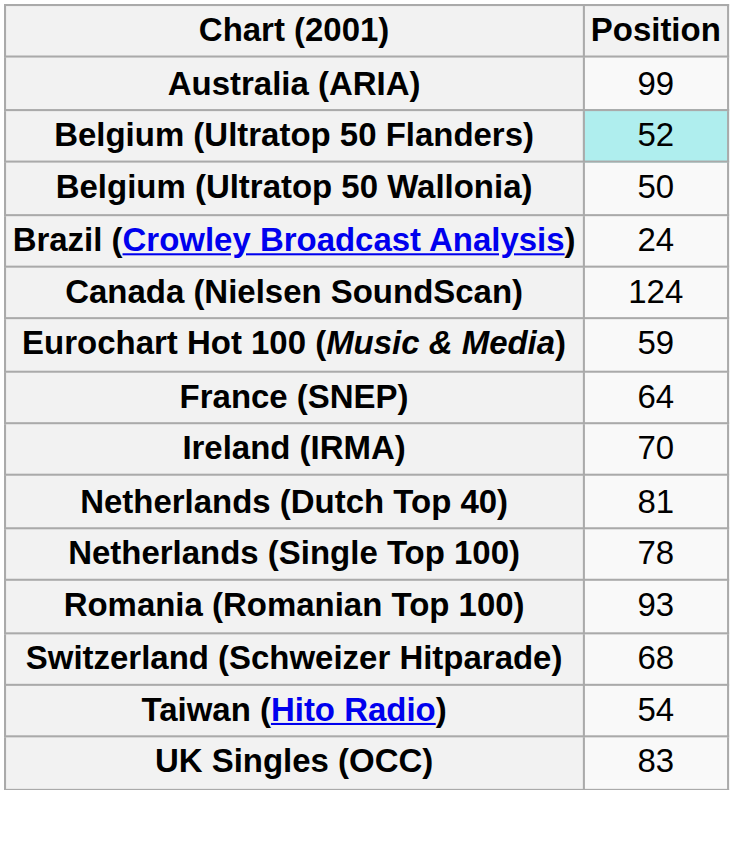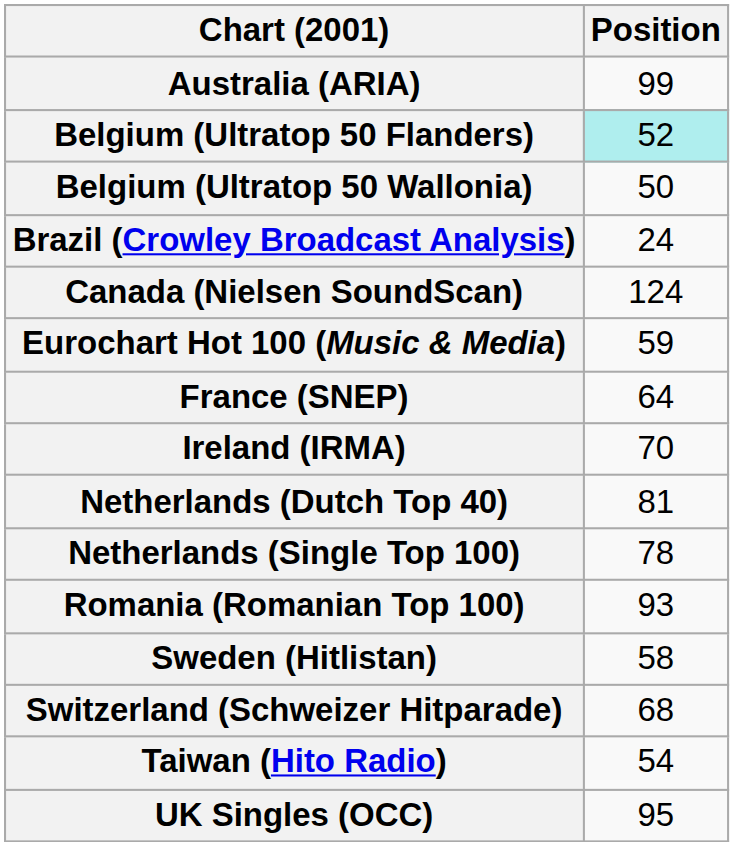 <table class="wikitable sortable plainrowheaders" style="text-align:center">
 <tr>
 <th scope="col">Chart (2001)</th>
 <th scope="col">Position</th>
 </tr>
 <tr>
 <th scope="row">Australia (ARIA)</th>
 <td>99</td>
 </tr>
 <tr>
 <th scope="row">Belgium (Ultratop 50 Flanders)</th>
 <td style="background: paleturquoise;">52</td>
 </tr>
 <tr>
 <th scope="row">Belgium (Ultratop 50 Wallonia)</th>
 <td>50</td>
 </tr>
 <tr>
 <th scope="row">Brazil (<a href='#'>Crowley Broadcast Analysis</a>)</th>
 <td>24</td>
 </tr>
 <tr>
 <th scope="row">Canada (Nielsen SoundScan)</th>
 <td>124</td>
 </tr>
 <tr>
 <th scope="row">Eurochart Hot 100 (<em>Music & Media</em>)</th>
 <td>59</td>
 </tr>
 <tr>
 <th scope="row">France (SNEP)</th>
 <td>64</td>
 </tr>
 <tr>
 <th scope="row">Ireland (IRMA)</th>
 <td>70</td>
 </tr>
 <tr>
 <th scope="row">Netherlands (Dutch Top 40)</th>
 <td>81</td>
 </tr>
 <tr>
 <th scope="row">Netherlands (Single Top 100)</th>
 <td>78</td>
 </tr>
 <tr>
 <th scope="row">Romania (Romanian Top 100)</th>
 <td>93</td>
 </tr>
 <tr>
+<th scope="row">Sweden (Hitlistan)</th>
+<td>58</td>
+</tr>
+<tr>
 <th scope="row">Switzerland (Schweizer Hitparade)</th>
 <td>68</td>
 </tr>
 <tr>
 <th scope="row">Taiwan (<a href='#'>Hito Radio</a>)</th>
 <td>54</td>
 </tr>
 <tr>
 <th scope="row">UK Singles (OCC)</th>
-<td>83</td>
+<td>95</td>
 </tr>
 </table>
